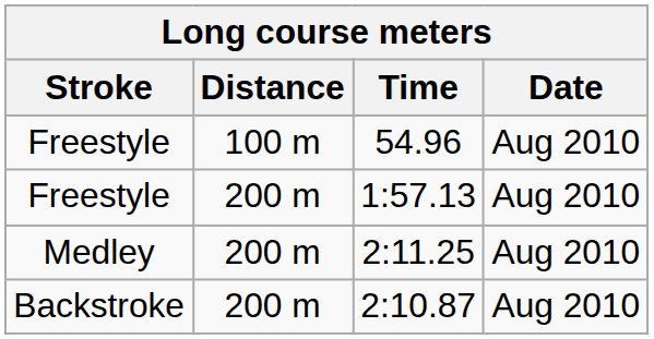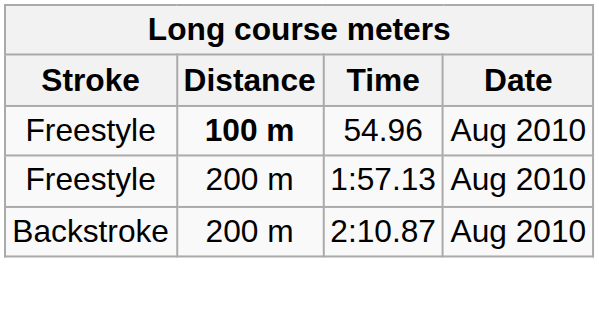 <table class="wikitable">
 <tr>
 <th colspan="4">Long course meters</th>
 </tr>
 <tr>
 <th>Stroke</th>
 <th>Distance</th>
 <th>Time</th>
 <th>Date</th>
 </tr>
 <tr align=center>
 <td>Freestyle</td>
-<td>100 m</td>
+<td><strong>100 m</strong></td>
 <td>54.96</td>
 <td>Aug 2010</td>
 </tr>
 <tr align=center>
 <td>Freestyle</td>
 <td>200 m</td>
 <td>1:57.13</td>
 <td>Aug 2010</td>
 </tr>
 <tr align=center>
-<td>Medley</td>
-<td>200 m</td>
-<td>2:11.25</td>
-<td>Aug 2010</td>
-</tr>
-<tr align=center>
 <td>Backstroke</td>
 <td>200 m</td>
 <td>2:10.87</td>
 <td>Aug 2010</td>
 </tr>
 </table>
